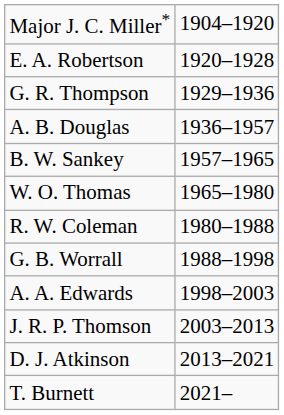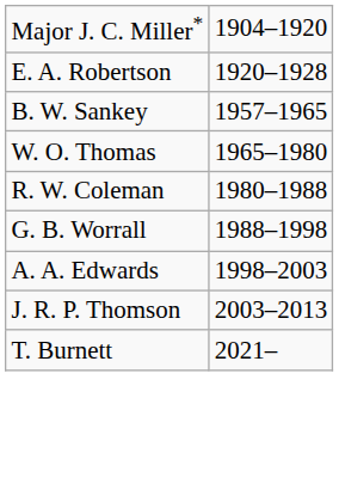 <table class="wikitable">
 <tr>
 <td>Major J. C. Miller<sup>*</sup></td>
 <td>1904–1920</td>
 </tr>
 <tr>
 <td>E. A. Robertson</td>
 <td>1920–1928</td>
-</tr>
-<tr>
-<td>G. R. Thompson</td>
-<td>1929–1936</td>
-</tr>
-<tr>
-<td>A. B. Douglas</td>
-<td>1936–1957</td>
 </tr>
 <tr>
 <td>B. W. Sankey</td>
 <td>1957–1965</td>
 </tr>
 <tr>
 <td>W. O. Thomas</td>
 <td>1965–1980</td>
 </tr>
 <tr>
 <td>R. W. Coleman</td>
 <td>1980–1988</td>
 </tr>
 <tr>
 <td>G. B. Worrall</td>
 <td>1988–1998</td>
 </tr>
 <tr>
 <td>A. A. Edwards</td>
 <td>1998–2003</td>
 </tr>
 <tr>
 <td>J. R. P. Thomson</td>
 <td>2003–2013</td>
 </tr>
 <tr>
-<td>D. J. Atkinson</td>
-<td>2013–2021</td>
-</tr>
-<tr>
 <td>T. Burnett</td>
 <td>2021–</td>
 </tr>
 </table>
